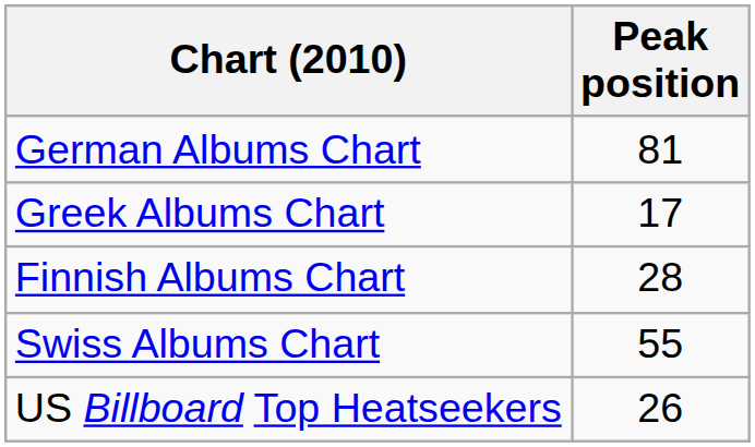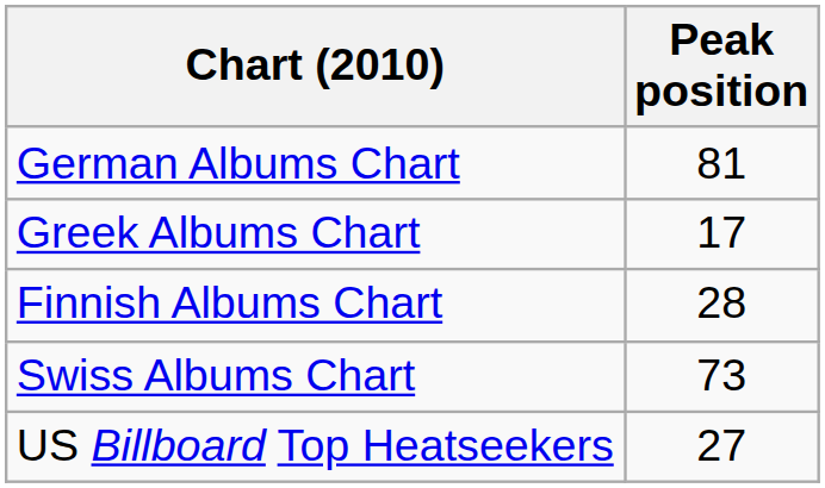 <table class="sortable wikitable">
 <tr>
 <th>Chart (2010)</th>
 <th>Peak<br>position</th>
 </tr>
 <tr>
 <td><a href='#'>German Albums Chart</a></td>
 <td style="text-align:center;">81</td>
 </tr>
 <tr>
 <td><a href='#'>Greek Albums Chart</a></td>
 <td style="text-align:center;">17</td>
 </tr>
 <tr>
 <td><a href='#'>Finnish Albums Chart</a></td>
 <td style="text-align:center;">28</td>
 </tr>
 <tr>
 <td><a href='#'>Swiss Albums Chart</a></td>
-<td style="text-align:center;">55</td>
+<td style="text-align:center;">73</td>
 </tr>
 <tr>
 <td>US <em><a href='#'>Billboard</a></em> <a href='#'>Top Heatseekers</a></td>
-<td style="text-align:center;">26</td>
+<td style="text-align:center;">27</td>
 </tr>
 </table>
